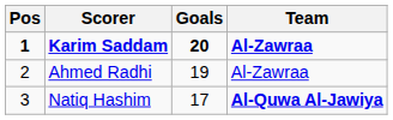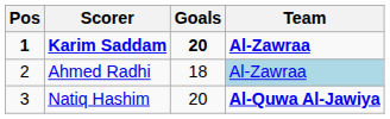 <table class="wikitable">
 <tr>
 <th>Pos</th>
 <th>Scorer</th>
 <th>Goals</th>
 <th>Team</th>
 </tr>
 <tr>
 <td align=center><strong>1</strong></td>
 <td><strong><a href='#'>Karim Saddam</a></strong></td>
 <td align=center><strong>20</strong></td>
 <td><strong><a href='#'>Al-Zawraa</a></strong></td>
 </tr>
 <tr>
 <td align=center>2</td>
 <td><a href='#'>Ahmed Radhi</a></td>
-<td align=center>19</td>
-<td><a href='#'>Al-Zawraa</a></td>
+<td align=center>18</td>
+<td style="background: lightblue;"><a href='#'>Al-Zawraa</a></td>
 </tr>
 <tr>
 <td align=center>3</td>
 <td><a href='#'>Natiq Hashim</a></td>
-<td align=center>17</td>
+<td align=center>20</td>
 <td><strong><a href='#'>Al-Quwa Al-Jawiya</a></strong></td>
 </tr>
 </table>
